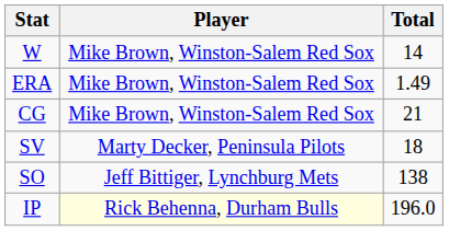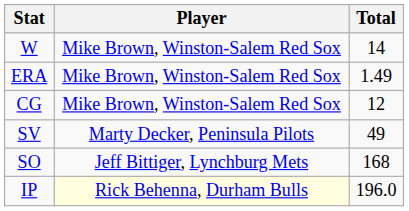 <table class="wikitable" width="40%" style="text-align:center;">
 <tr>
 <th width="5%">Stat</th>
 <th width="60%">Player</th>
 <th width="5%">Total</th>
 </tr>
 <tr>
 <td><a href='#'>W</a></td>
 <td><a href='#'>Mike Brown</a>, <a href='#'>Winston-Salem Red Sox</a></td>
 <td>14</td>
 </tr>
 <tr>
 <td><a href='#'>ERA</a></td>
 <td><a href='#'>Mike Brown</a>, <a href='#'>Winston-Salem Red Sox</a></td>
 <td>1.49</td>
 </tr>
 <tr>
 <td><a href='#'>CG</a></td>
 <td><a href='#'>Mike Brown</a>, <a href='#'>Winston-Salem Red Sox</a></td>
-<td>21</td>
+<td>12</td>
 </tr>
 <tr>
 <td><a href='#'>SV</a></td>
 <td><a href='#'>Marty Decker</a>, <a href='#'>Peninsula Pilots</a></td>
-<td>18</td>
+<td>49</td>
 </tr>
 <tr>
 <td><a href='#'>SO</a></td>
 <td><a href='#'>Jeff Bittiger</a>, <a href='#'>Lynchburg Mets</a></td>
-<td>138</td>
+<td>168</td>
 </tr>
 <tr>
 <td><a href='#'>IP</a></td>
 <td style="background: lightyellow;"><a href='#'>Rick Behenna</a>, <a href='#'>Durham Bulls</a></td>
 <td>196.0</td>
 </tr>
 </table>
